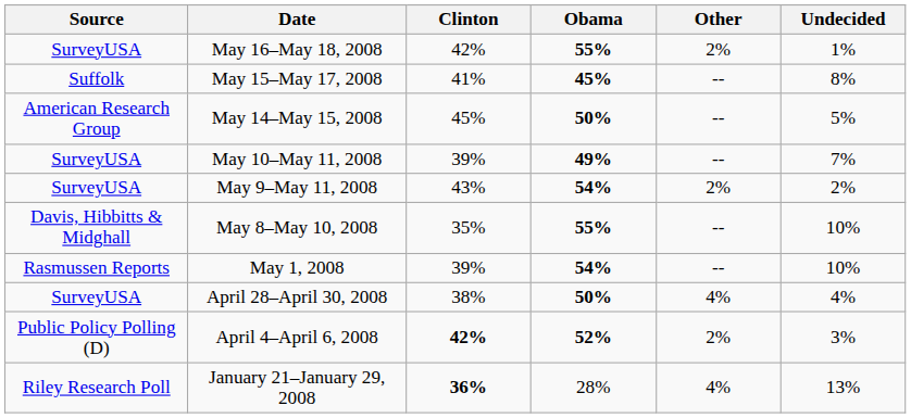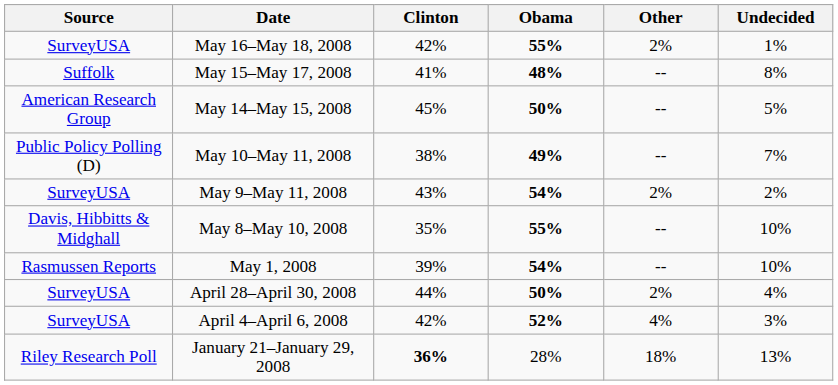 <table class="wikitable sortable">
 <tr bgcolor=lightgrey>
 <th width=150px>Source</th>
 <th width=180px>Date</th>
 <th width=100px>Clinton</th>
 <th width=100px>Obama</th>
 <th width=100px>Other</th>
 <th width=100px>Undecided</th>
 </tr>
 <tr>
 <td align=center><a href='#'>SurveyUSA</a></td>
 <td align=center>May 16–May 18, 2008</td>
 <td align=center>42%</td>
 <td align=center><strong>55%</strong></td>
 <td align=center>2%</td>
 <td align=center>1%</td>
 </tr>
 <tr>
 <td align=center><a href='#'>Suffolk</a></td>
 <td align=center>May 15–May 17, 2008</td>
 <td align=center>41%</td>
-<td align=center><strong>45%</strong></td>
+<td align=center><strong>48%</strong></td>
 <td align=center>--</td>
 <td align=center>8%</td>
 </tr>
 <tr>
 <td align=center><a href='#'>American Research Group</a></td>
 <td align=center>May 14–May 15, 2008</td>
 <td align=center>45%</td>
 <td align=center><strong>50%</strong></td>
 <td align=center>--</td>
 <td align=center>5%</td>
 </tr>
 <tr>
-<td align=center><a href='#'>SurveyUSA</a></td>
+<td align=center><a href='#'>Public Policy Polling</a> (D)</td>
 <td align=center>May 10–May 11, 2008</td>
-<td align=center>39%</td>
+<td align=center>38%</td>
 <td align=center><strong>49%</strong></td>
 <td align=center>--</td>
 <td align=center>7%</td>
 </tr>
 <tr>
 <td align=center><a href='#'>SurveyUSA</a></td>
 <td align=center>May 9–May 11, 2008</td>
 <td align=center>43%</td>
 <td align=center><strong>54%</strong></td>
 <td align=center>2%</td>
 <td align=center>2%</td>
 </tr>
 <tr>
 <td align=center><a href='#'>Davis, Hibbitts & Midghall</a></td>
 <td align=center>May 8–May 10, 2008</td>
 <td align=center>35%</td>
 <td align=center><strong>55%</strong></td>
 <td align=center>--</td>
 <td align=center>10%</td>
 </tr>
 <tr>
 <td align=center><a href='#'>Rasmussen Reports</a></td>
 <td align=center>May 1, 2008</td>
 <td align=center>39%</td>
 <td align=center><strong>54%</strong></td>
 <td align=center>--</td>
 <td align=center>10%</td>
 </tr>
 <tr>
 <td align=center><a href='#'>SurveyUSA</a></td>
 <td align=center>April 28–April 30, 2008</td>
-<td align=center>38%</td>
+<td align=center>44%</td>
 <td align=center><strong>50%</strong></td>
-<td align=center>4%</td>
+<td align=center>2%</td>
 <td align=center>4%</td>
 </tr>
 <tr>
-<td align=center><a href='#'>Public Policy Polling</a> (D)</td>
+<td align=center><a href='#'>SurveyUSA</a></td>
 <td align=center>April 4–April 6, 2008</td>
-<td align=center><strong>42%</strong></td>
+<td align=center>42%</td>
 <td align=center><strong>52%</strong></td>
-<td align=center>2%</td>
+<td align=center>4%</td>
 <td align=center>3%</td>
 </tr>
 <tr>
 <td align=center><a href='#'>Riley Research Poll</a></td>
 <td align=center>January 21–January 29, 2008</td>
 <td align=center><strong>36%</strong></td>
 <td align=center>28%</td>
-<td align=center>4%</td>
+<td align=center>18%</td>
 <td align=center>13%</td>
 </tr>
 </table>
